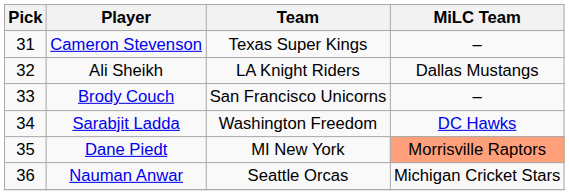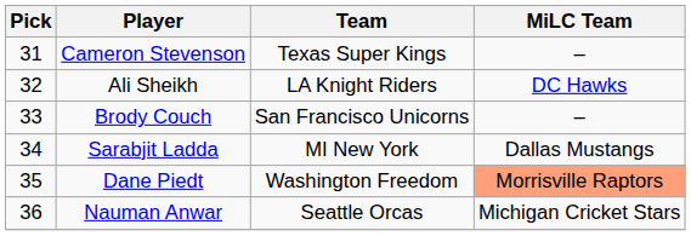 <table class="wikitable plainrowheaders" style="text-align:center;">
 <tr>
 <th scope="col">Pick</th>
 <th scope="col">Player</th>
 <th scope="col">Team</th>
 <th scope="col">MiLC Team</th>
 </tr>
 <tr>
 <td scope="row">31</td>
 <td><a href='#'>Cameron Stevenson</a></td>
 <td>Texas Super Kings</td>
 <td align=center>–</td>
 </tr>
 <tr>
 <td scope="row">32</td>
 <td>Ali Sheikh</td>
 <td>LA Knight Riders</td>
-<td>Dallas Mustangs</td>
+<td><a href='#'>DC Hawks</a></td>
 </tr>
 <tr>
 <td scope="row">33</td>
 <td><a href='#'>Brody Couch</a></td>
 <td>San Francisco Unicorns</td>
 <td align=center>–</td>
 </tr>
 <tr>
 <td scope="row">34</td>
 <td><a href='#'>Sarabjit Ladda</a></td>
-<td>Washington Freedom</td>
-<td><a href='#'>DC Hawks</a></td>
+<td>MI New York</td>
+<td>Dallas Mustangs</td>
 </tr>
 <tr>
 <td scope="row">35</td>
 <td><a href='#'>Dane Piedt</a></td>
-<td>MI New York</td>
+<td>Washington Freedom</td>
 <td style="background: lightsalmon;">Morrisville Raptors</td>
 </tr>
 <tr>
 <td scope="row">36</td>
 <td><a href='#'>Nauman Anwar</a></td>
 <td>Seattle Orcas</td>
 <td>Michigan Cricket Stars</td>
 </tr>
 <tr>
 </tr>
 </table>
